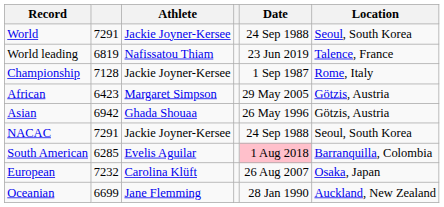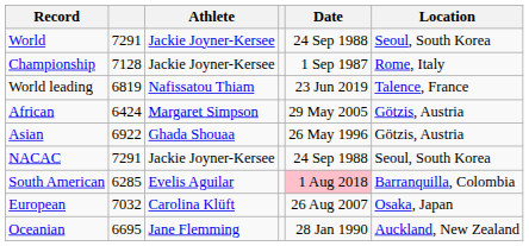 <table class="wikitable">
 <tr>
 <th>Record</th>
 <th></th>
 <th>Athlete</th>
 <th></th>
 <th>Date</th>
 <th>Location</th>
 </tr>
 <tr>
 <td><a href='#'>World</a></td>
 <td>7291</td>
 <td><a href='#'>Jackie Joyner-Kersee</a></td>
 <td></td>
 <td align=right>24 Sep 1988</td>
 <td><a href='#'>Seoul</a>, South Korea</td>
 </tr>
 <tr>
+<td><a href='#'>Championship</a></td>
+<td>7128</td>
+<td>Jackie Joyner-Kersee</td>
+<td></td>
+<td align=right>1 Sep 1987</td>
+<td><a href='#'>Rome</a>, Italy</td>
+</tr>
+<tr>
 <td>World leading</td>
 <td>6819</td>
 <td><a href='#'>Nafissatou Thiam</a></td>
 <td></td>
 <td align=right>23 Jun 2019</td>
 <td><a href='#'>Talence</a>, France</td>
 </tr>
 <tr>
-<td><a href='#'>Championship</a></td>
-<td>7128</td>
-<td>Jackie Joyner-Kersee</td>
-<td></td>
-<td align=right>1 Sep 1987</td>
-<td><a href='#'>Rome</a>, Italy</td>
-</tr>
-<tr>
 <td><a href='#'>African</a></td>
-<td>6423</td>
+<td>6424</td>
 <td><a href='#'>Margaret Simpson</a></td>
 <td></td>
 <td align=right>29 May 2005</td>
 <td><a href='#'>Götzis</a>, Austria</td>
 </tr>
 <tr>
 <td><a href='#'>Asian</a></td>
-<td>6942</td>
+<td>6922</td>
 <td><a href='#'>Ghada Shouaa</a></td>
 <td></td>
 <td align=right>26 May 1996</td>
 <td>Götzis, Austria</td>
 </tr>
 <tr>
 <td><a href='#'>NACAC</a></td>
 <td>7291</td>
 <td>Jackie Joyner-Kersee</td>
 <td></td>
 <td align=right>24 Sep 1988</td>
 <td>Seoul, South Korea</td>
 </tr>
 <tr>
 <td><a href='#'>South American</a></td>
 <td>6285</td>
 <td><a href='#'>Evelis Aguilar</a></td>
 <td></td>
 <td align=right style="background: pink;">1 Aug 2018</td>
 <td><a href='#'>Barranquilla</a>, Colombia</td>
 </tr>
 <tr>
 <td><a href='#'>European</a></td>
-<td>7232</td>
+<td>7032</td>
 <td><a href='#'>Carolina Klüft</a></td>
 <td></td>
 <td align=right>26 Aug 2007</td>
 <td><a href='#'>Osaka</a>, Japan</td>
 </tr>
 <tr>
 <td><a href='#'>Oceanian</a></td>
-<td>6699</td>
+<td>6695</td>
 <td><a href='#'>Jane Flemming</a></td>
 <td></td>
 <td align=right>28 Jan 1990</td>
 <td><a href='#'>Auckland</a>, New Zealand</td>
 </tr>
 </table>
